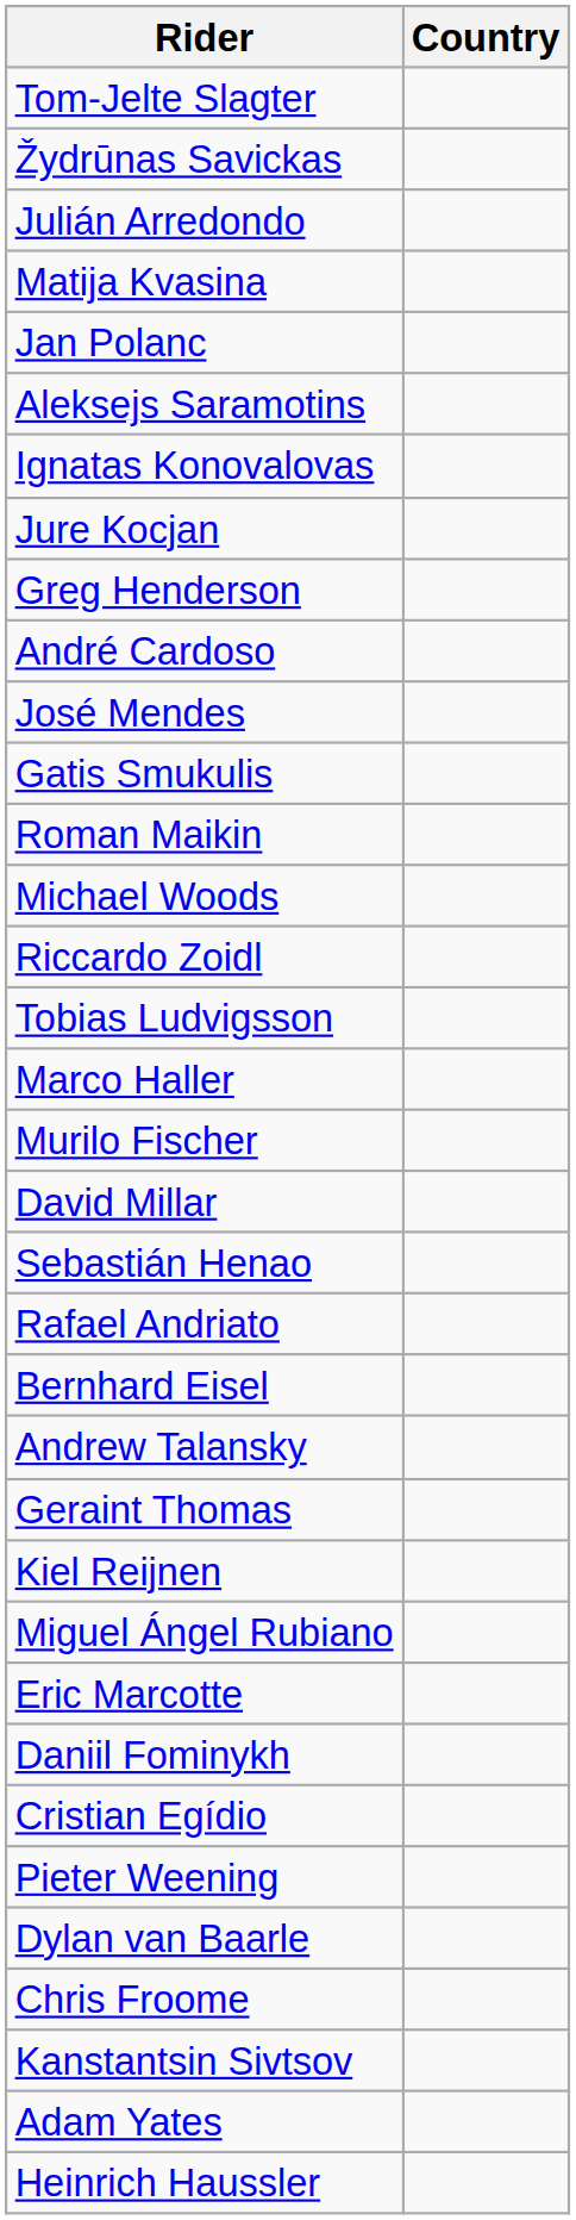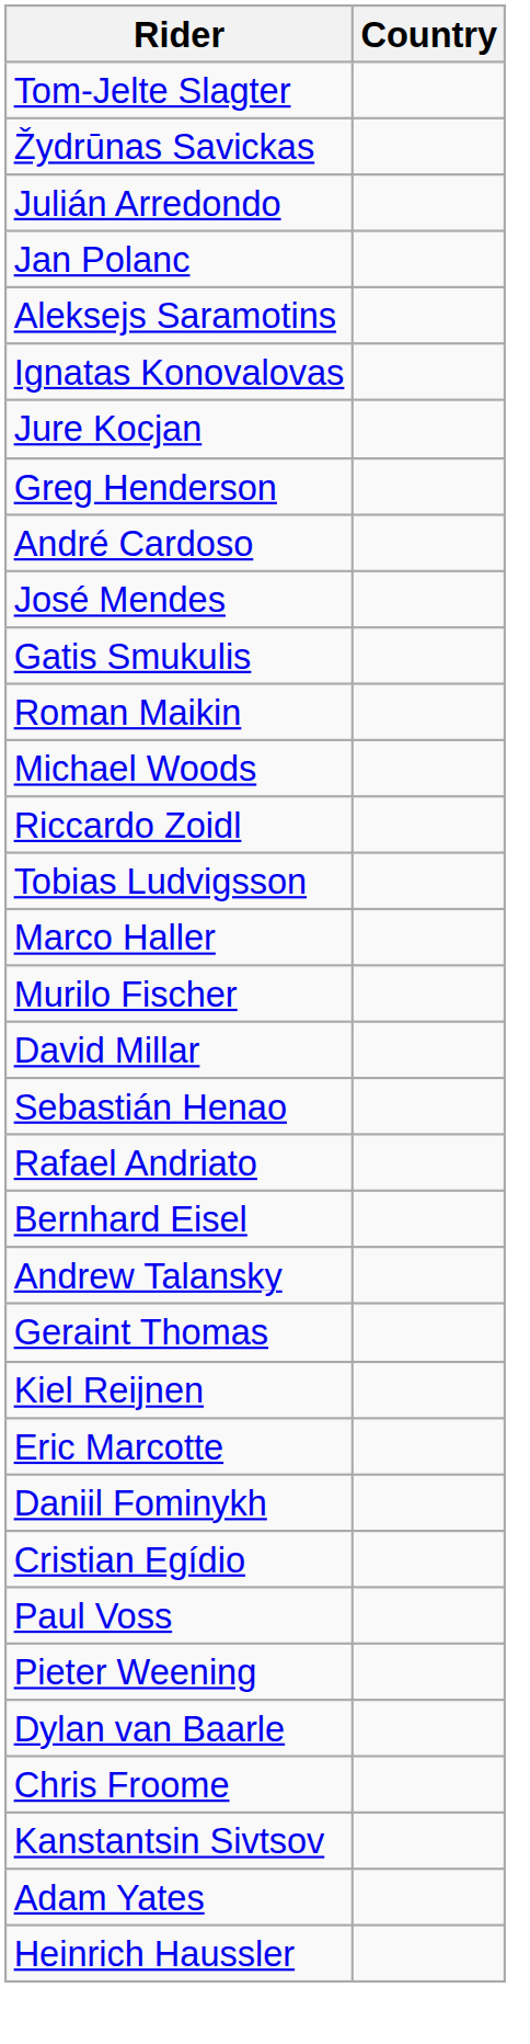 <table class="wikitable" style="font-size:95%; text-align:left;">
 <tr>
 <th>Rider</th>
 <th>Country</th>
 </tr>
 <tr>
 <td><a href='#'>Tom-Jelte Slagter</a></td>
 <td></td>
 </tr>
 <tr>
 <td><a href='#'>Žydrūnas Savickas</a></td>
 <td></td>
 </tr>
 <tr>
 <td><a href='#'>Julián Arredondo</a></td>
-<td></td>
-</tr>
-<tr>
-<td><a href='#'>Matija Kvasina</a></td>
 <td></td>
 </tr>
 <tr>
 <td><a href='#'>Jan Polanc</a></td>
 <td></td>
 </tr>
 <tr>
 <td><a href='#'>Aleksejs Saramotins</a></td>
 <td></td>
 </tr>
 <tr>
 <td><a href='#'>Ignatas Konovalovas</a></td>
 <td></td>
 </tr>
 <tr>
 <td><a href='#'>Jure Kocjan</a></td>
 <td></td>
 </tr>
 <tr>
 <td><a href='#'>Greg Henderson</a></td>
 <td></td>
 </tr>
 <tr>
 <td><a href='#'>André Cardoso</a></td>
 <td></td>
 </tr>
 <tr>
 <td><a href='#'>José Mendes</a></td>
 <td></td>
 </tr>
 <tr>
 <td><a href='#'>Gatis Smukulis</a></td>
 <td></td>
 </tr>
 <tr>
 <td><a href='#'>Roman Maikin</a></td>
 <td></td>
 </tr>
 <tr>
 <td><a href='#'>Michael Woods</a></td>
 <td></td>
 </tr>
 <tr>
 <td><a href='#'>Riccardo Zoidl</a></td>
 <td></td>
 </tr>
 <tr>
 <td><a href='#'>Tobias Ludvigsson</a></td>
 <td></td>
 </tr>
 <tr>
 <td><a href='#'>Marco Haller</a></td>
 <td></td>
 </tr>
 <tr>
 <td><a href='#'>Murilo Fischer</a></td>
 <td></td>
 </tr>
 <tr>
 <td><a href='#'>David Millar</a></td>
 <td></td>
 </tr>
 <tr>
 <td><a href='#'>Sebastián Henao</a></td>
 <td></td>
 </tr>
 <tr>
 <td><a href='#'>Rafael Andriato</a></td>
 <td></td>
 </tr>
 <tr>
 <td><a href='#'>Bernhard Eisel</a></td>
 <td></td>
 </tr>
 <tr>
 <td><a href='#'>Andrew Talansky</a></td>
 <td></td>
 </tr>
 <tr>
 <td><a href='#'>Geraint Thomas</a></td>
 <td></td>
 </tr>
 <tr>
 <td><a href='#'>Kiel Reijnen</a></td>
 <td></td>
 </tr>
 <tr>
-<td><a href='#'>Miguel Ángel Rubiano</a></td>
-<td></td>
-</tr>
-<tr>
 <td><a href='#'>Eric Marcotte</a></td>
 <td></td>
 </tr>
 <tr>
 <td><a href='#'>Daniil Fominykh</a></td>
 <td></td>
 </tr>
 <tr>
 <td><a href='#'>Cristian Egídio</a></td>
+<td></td>
+</tr>
+<tr>
+<td><a href='#'>Paul Voss</a></td>
 <td></td>
 </tr>
 <tr>
 <td><a href='#'>Pieter Weening</a></td>
 <td></td>
 </tr>
 <tr>
 <td><a href='#'>Dylan van Baarle</a></td>
 <td></td>
 </tr>
 <tr>
 <td><a href='#'>Chris Froome</a></td>
 <td></td>
 </tr>
 <tr>
 <td><a href='#'>Kanstantsin Sivtsov</a></td>
 <td></td>
 </tr>
 <tr>
 <td><a href='#'>Adam Yates</a></td>
 <td></td>
 </tr>
 <tr>
 <td><a href='#'>Heinrich Haussler</a></td>
 <td></td>
 </tr>
 </table>
